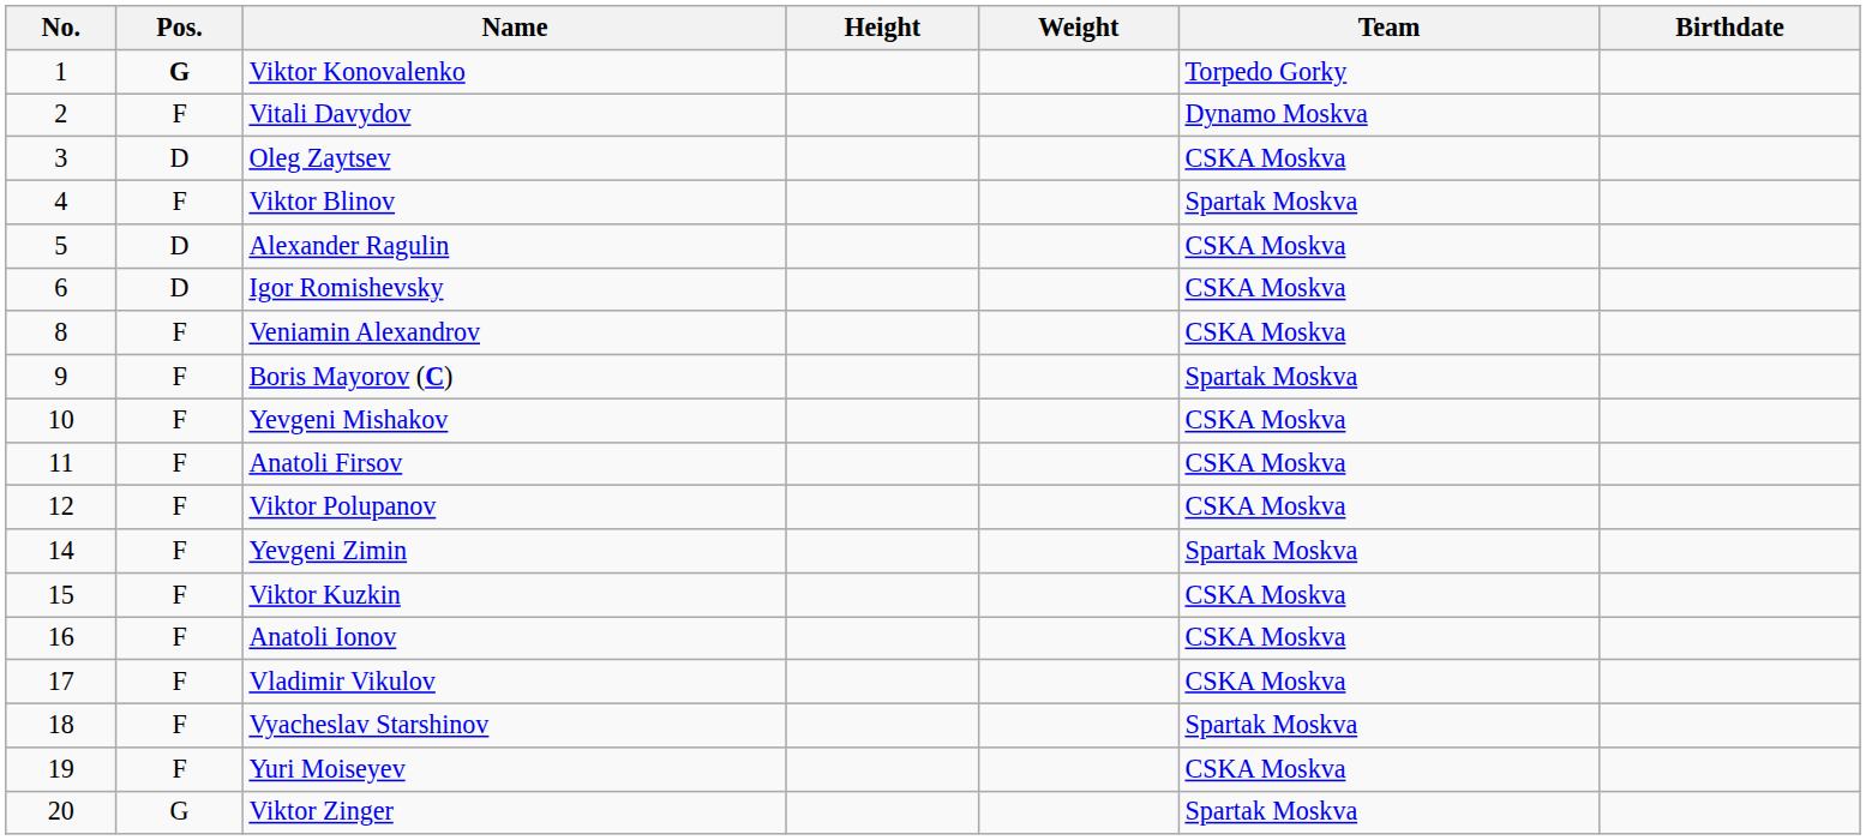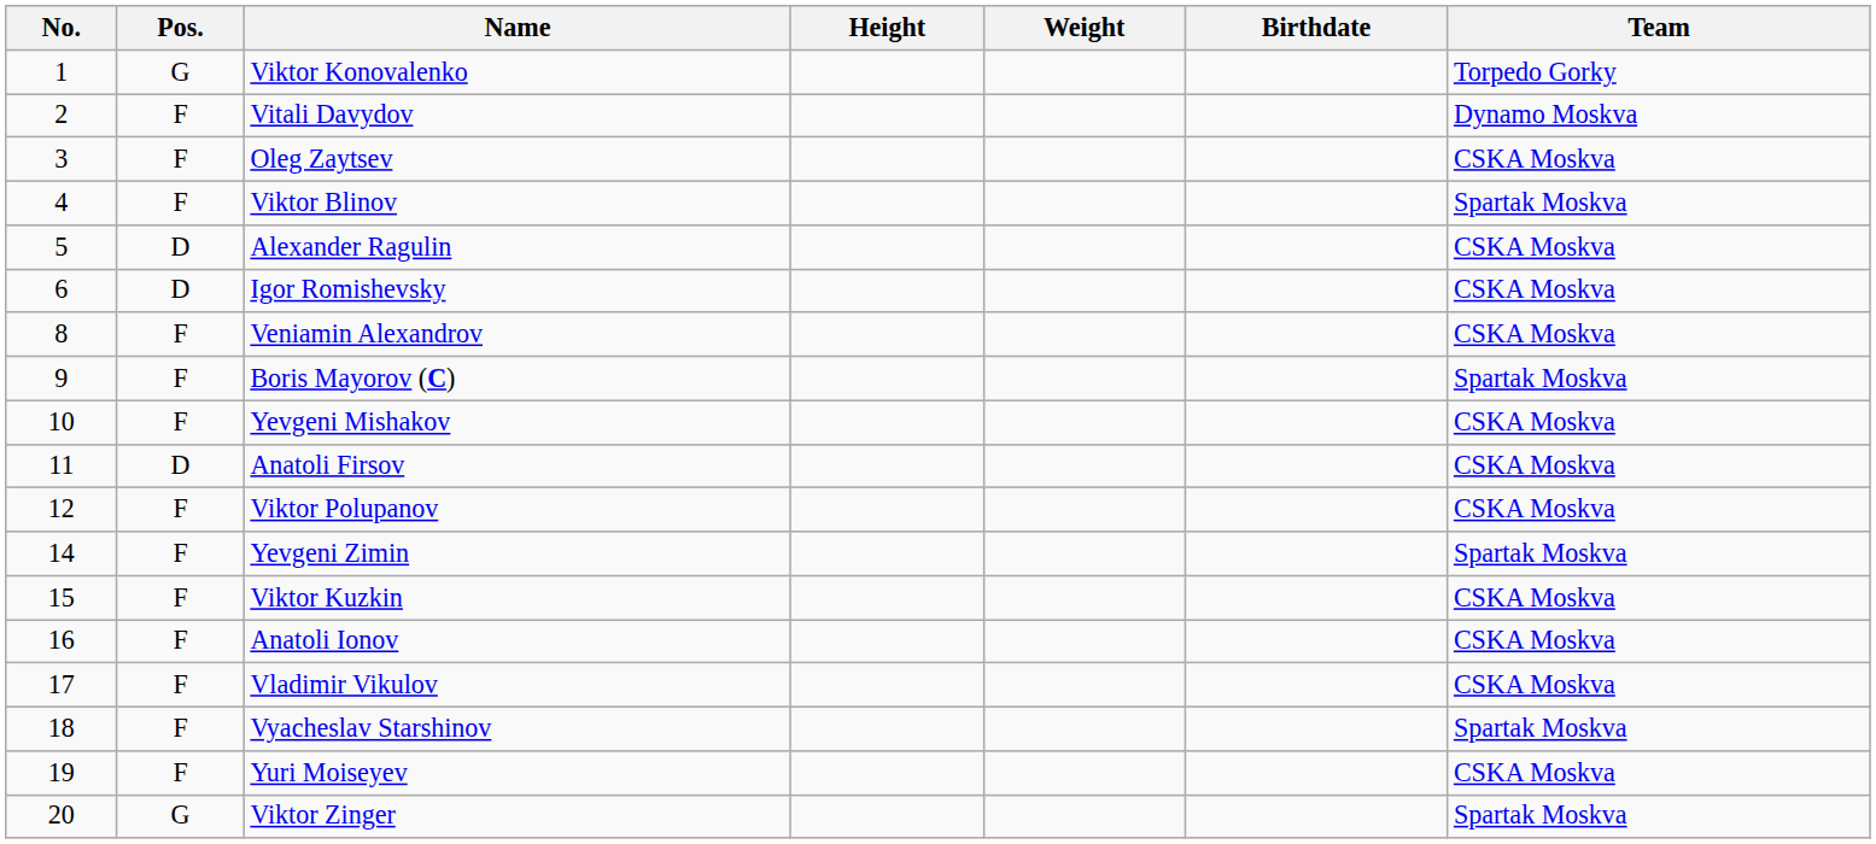 <table class="wikitable sortable" width="80%" style="font-size: 90%; text-align: center;">
 <tr>
 <th>No.</th>
 <th>Pos.</th>
 <th>Name</th>
 <th>Height</th>
 <th>Weight</th>
+<th>Birthdate</th>
 <th>Team</th>
-<th>Birthdate</th>
 </tr>
 <tr>
 <td>1</td>
-<td><strong>G</strong></td>
+<td>G</td>
 <td style="text-align:left;"><a href='#'>Viktor Konovalenko</a></td>
 <td></td>
 <td></td>
+<td style="text-align:right;"></td>
 <td style="text-align:left;"> <a href='#'>Torpedo Gorky</a></td>
-<td style="text-align:right;"></td>
 </tr>
 <tr>
 <td>2</td>
 <td>F</td>
 <td style="text-align:left;"><a href='#'>Vitali Davydov</a></td>
 <td></td>
 <td></td>
+<td style="text-align:right;"></td>
 <td style="text-align:left;"> <a href='#'>Dynamo Moskva</a></td>
-<td style="text-align:right;"></td>
 </tr>
 <tr>
 <td>3</td>
-<td>D</td>
+<td>F</td>
 <td style="text-align:left;"><a href='#'>Oleg Zaytsev</a></td>
 <td></td>
 <td></td>
+<td style="text-align:right;"></td>
 <td style="text-align:left;"> <a href='#'>CSKA Moskva</a></td>
-<td style="text-align:right;"></td>
 </tr>
 <tr>
 <td>4</td>
 <td>F</td>
 <td style="text-align:left;"><a href='#'>Viktor Blinov</a></td>
 <td></td>
 <td></td>
+<td style="text-align:right;"></td>
 <td style="text-align:left;"> <a href='#'>Spartak Moskva</a></td>
-<td style="text-align:right;"></td>
 </tr>
 <tr>
 <td>5</td>
 <td>D</td>
 <td style="text-align:left;"><a href='#'>Alexander Ragulin</a></td>
 <td></td>
 <td></td>
+<td style="text-align:right;"></td>
 <td style="text-align:left;"> <a href='#'>CSKA Moskva</a></td>
-<td style="text-align:right;"></td>
 </tr>
 <tr>
 <td>6</td>
 <td>D</td>
 <td style="text-align:left;"><a href='#'>Igor Romishevsky</a></td>
 <td></td>
 <td></td>
+<td style="text-align:right;"></td>
 <td style="text-align:left;"> <a href='#'>CSKA Moskva</a></td>
-<td style="text-align:right;"></td>
 </tr>
 <tr>
 <td>8</td>
 <td>F</td>
 <td style="text-align:left;"><a href='#'>Veniamin Alexandrov</a></td>
 <td></td>
 <td></td>
+<td style="text-align:right;"></td>
 <td style="text-align:left;"> <a href='#'>CSKA Moskva</a></td>
-<td style="text-align:right;"></td>
 </tr>
 <tr>
 <td>9</td>
 <td>F</td>
 <td style="text-align:left;"><a href='#'>Boris Mayorov</a> (<strong><a href='#'>C</a></strong>)</td>
 <td></td>
 <td></td>
+<td style="text-align:right;"></td>
 <td style="text-align:left;"> <a href='#'>Spartak Moskva</a></td>
-<td style="text-align:right;"></td>
 </tr>
 <tr>
 <td>10</td>
 <td>F</td>
 <td style="text-align:left;"><a href='#'>Yevgeni Mishakov</a></td>
 <td></td>
 <td></td>
+<td style="text-align:right;"></td>
 <td style="text-align:left;"> <a href='#'>CSKA Moskva</a></td>
-<td style="text-align:right;"></td>
 </tr>
 <tr>
 <td>11</td>
-<td>F</td>
+<td>D</td>
 <td style="text-align:left;"><a href='#'>Anatoli Firsov</a></td>
 <td></td>
 <td></td>
+<td style="text-align:right;"></td>
 <td style="text-align:left;"> <a href='#'>CSKA Moskva</a></td>
-<td style="text-align:right;"></td>
 </tr>
 <tr>
 <td>12</td>
 <td>F</td>
 <td style="text-align:left;"><a href='#'>Viktor Polupanov</a></td>
 <td></td>
 <td></td>
+<td style="text-align:right;"></td>
 <td style="text-align:left;"> <a href='#'>CSKA Moskva</a></td>
-<td style="text-align:right;"></td>
 </tr>
 <tr>
 <td>14</td>
 <td>F</td>
 <td style="text-align:left;"><a href='#'>Yevgeni Zimin</a></td>
 <td></td>
 <td></td>
+<td style="text-align:right;"></td>
 <td style="text-align:left;"> <a href='#'>Spartak Moskva</a></td>
-<td style="text-align:right;"></td>
 </tr>
 <tr>
 <td>15</td>
 <td>F</td>
 <td style="text-align:left;"><a href='#'>Viktor Kuzkin</a></td>
 <td></td>
 <td></td>
+<td style="text-align:right;"></td>
 <td style="text-align:left;"> <a href='#'>CSKA Moskva</a></td>
-<td style="text-align:right;"></td>
 </tr>
 <tr>
 <td>16</td>
 <td>F</td>
 <td style="text-align:left;"><a href='#'>Anatoli Ionov</a></td>
 <td></td>
 <td></td>
+<td style="text-align:right;"></td>
 <td style="text-align:left;"> <a href='#'>CSKA Moskva</a></td>
-<td style="text-align:right;"></td>
 </tr>
 <tr>
 <td>17</td>
 <td>F</td>
 <td style="text-align:left;"><a href='#'>Vladimir Vikulov</a></td>
 <td></td>
 <td></td>
+<td style="text-align:right;"></td>
 <td style="text-align:left;"> <a href='#'>CSKA Moskva</a></td>
-<td style="text-align:right;"></td>
 </tr>
 <tr>
 <td>18</td>
 <td>F</td>
 <td style="text-align:left;"><a href='#'>Vyacheslav Starshinov</a></td>
 <td></td>
 <td></td>
+<td style="text-align:right;"></td>
 <td style="text-align:left;"> <a href='#'>Spartak Moskva</a></td>
-<td style="text-align:right;"></td>
 </tr>
 <tr>
 <td>19</td>
 <td>F</td>
 <td style="text-align:left;"><a href='#'>Yuri Moiseyev</a></td>
 <td></td>
 <td></td>
+<td style="text-align:right;"></td>
 <td style="text-align:left;"> <a href='#'>CSKA Moskva</a></td>
-<td style="text-align:right;"></td>
 </tr>
 <tr>
 <td>20</td>
 <td>G</td>
 <td style="text-align:left;"><a href='#'>Viktor Zinger</a></td>
 <td></td>
 <td></td>
+<td style="text-align:right;"></td>
 <td style="text-align:left;"> <a href='#'>Spartak Moskva</a></td>
-<td style="text-align:right;"></td>
 </tr>
 </table>
